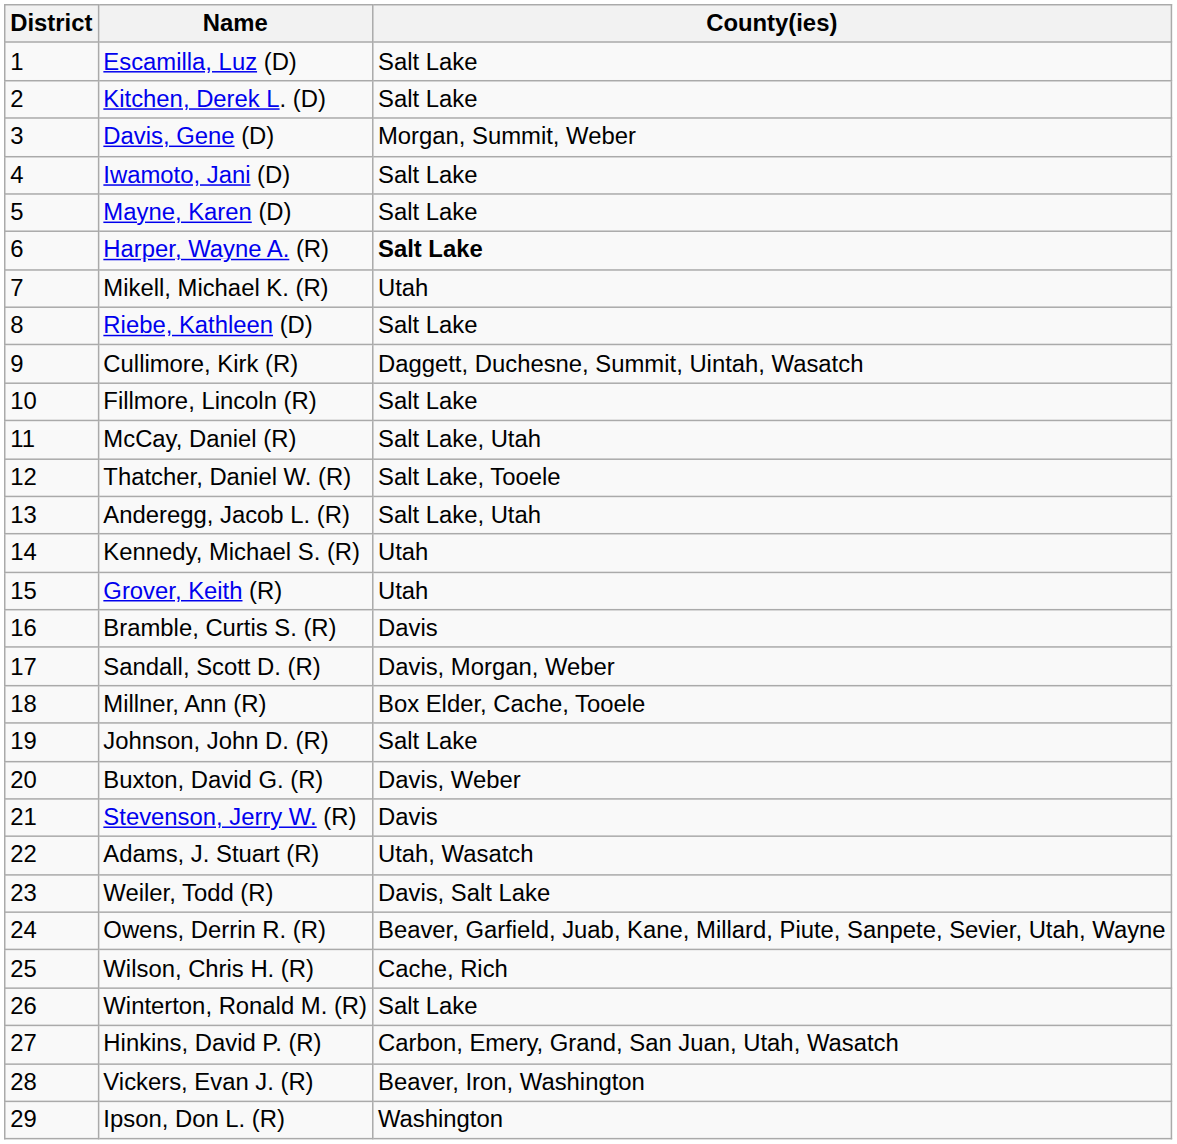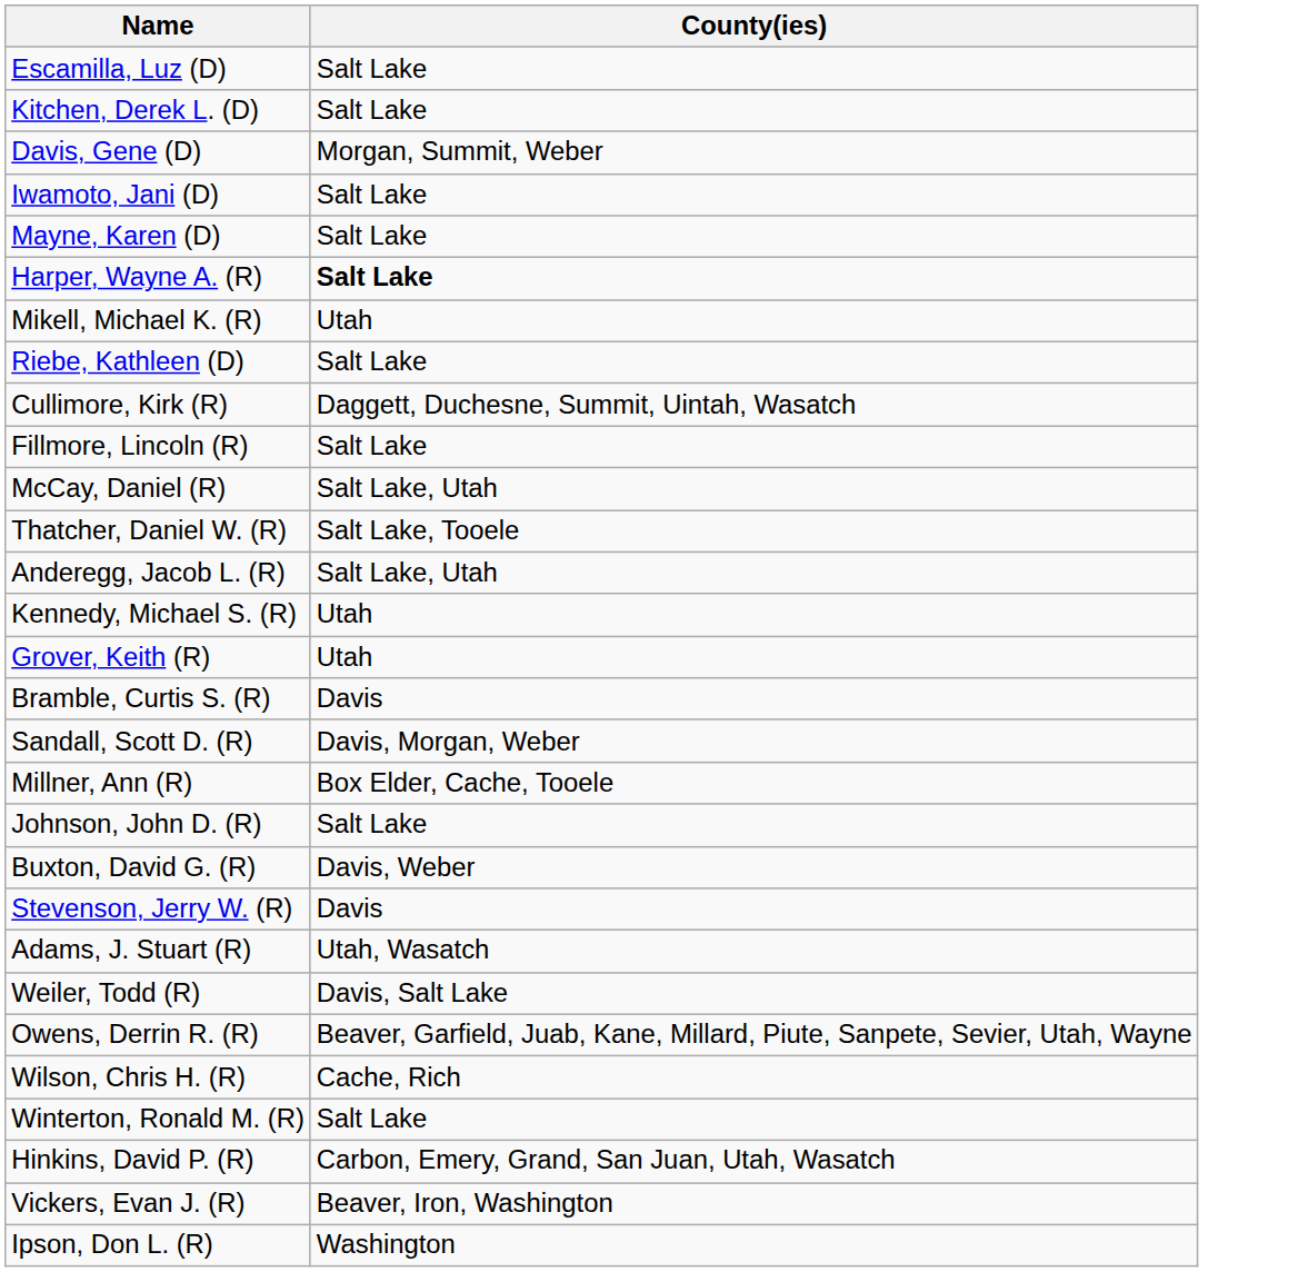 <table class="wikitable">
 <tr>
-<th>District</th>
 <th>Name</th>
 <th>County(ies)</th>
 </tr>
 <tr>
-<td>1</td>
 <td><a href='#'>Escamilla, Luz</a> (D)</td>
 <td>Salt Lake</td>
 </tr>
 <tr>
-<td>2</td>
 <td><a href='#'>Kitchen, Derek L</a>. (D)</td>
 <td>Salt Lake</td>
 </tr>
 <tr>
-<td>3</td>
 <td><a href='#'>Davis, Gene</a> (D)</td>
 <td>Morgan, Summit, Weber</td>
 </tr>
 <tr>
-<td>4</td>
 <td><a href='#'>Iwamoto, Jani</a> (D)</td>
 <td>Salt Lake</td>
 </tr>
 <tr>
-<td>5</td>
 <td><a href='#'>Mayne, Karen</a> (D)</td>
 <td>Salt Lake</td>
 </tr>
 <tr>
-<td>6</td>
 <td><a href='#'>Harper, Wayne A.</a> (R)</td>
 <td><strong>Salt Lake</strong></td>
 </tr>
 <tr>
-<td>7</td>
 <td>Mikell, Michael K. (R)</td>
 <td>Utah</td>
 </tr>
 <tr>
-<td>8</td>
 <td><a href='#'>Riebe, Kathleen</a> (D)</td>
 <td>Salt Lake</td>
 </tr>
 <tr>
-<td>9</td>
 <td>Cullimore, Kirk (R)</td>
 <td>Daggett, Duchesne, Summit, Uintah, Wasatch</td>
 </tr>
 <tr>
-<td>10</td>
 <td>Fillmore, Lincoln (R)</td>
 <td>Salt Lake</td>
 </tr>
 <tr>
-<td>11</td>
 <td>McCay, Daniel (R)</td>
 <td>Salt Lake, Utah</td>
 </tr>
 <tr>
-<td>12</td>
 <td>Thatcher, Daniel W. (R)</td>
 <td>Salt Lake, Tooele</td>
 </tr>
 <tr>
-<td>13</td>
 <td>Anderegg, Jacob L. (R)</td>
 <td>Salt Lake, Utah</td>
 </tr>
 <tr>
-<td>14</td>
 <td>Kennedy, Michael S. (R)</td>
 <td>Utah</td>
 </tr>
 <tr>
-<td>15</td>
 <td><a href='#'>Grover, Keith</a> (R)</td>
 <td>Utah</td>
 </tr>
 <tr>
-<td>16</td>
 <td>Bramble, Curtis S. (R)</td>
 <td>Davis</td>
 </tr>
 <tr>
-<td>17</td>
 <td>Sandall, Scott D. (R)</td>
 <td>Davis, Morgan, Weber</td>
 </tr>
 <tr>
-<td>18</td>
 <td>Millner, Ann (R)</td>
 <td>Box Elder, Cache, Tooele</td>
 </tr>
 <tr>
-<td>19</td>
 <td>Johnson, John D. (R)</td>
 <td>Salt Lake</td>
 </tr>
 <tr>
-<td>20</td>
 <td>Buxton, David G. (R)</td>
 <td>Davis, Weber</td>
 </tr>
 <tr>
-<td>21</td>
 <td><a href='#'>Stevenson, Jerry W.</a> (R)</td>
 <td>Davis</td>
 </tr>
 <tr>
-<td>22</td>
 <td>Adams, J. Stuart (R)</td>
 <td>Utah, Wasatch</td>
 </tr>
 <tr>
-<td>23</td>
 <td>Weiler, Todd (R)</td>
 <td>Davis, Salt Lake</td>
 </tr>
 <tr>
-<td>24</td>
 <td>Owens, Derrin R. (R)</td>
 <td>Beaver, Garfield, Juab, Kane, Millard, Piute, Sanpete, Sevier, Utah, Wayne</td>
 </tr>
 <tr>
-<td>25</td>
 <td>Wilson, Chris H. (R)</td>
 <td>Cache, Rich</td>
 </tr>
 <tr>
-<td>26</td>
 <td>Winterton, Ronald M. (R)</td>
 <td>Salt Lake</td>
 </tr>
 <tr>
-<td>27</td>
 <td>Hinkins, David P. (R)</td>
 <td>Carbon, Emery, Grand, San Juan, Utah, Wasatch</td>
 </tr>
 <tr>
-<td>28</td>
 <td>Vickers, Evan J. (R)</td>
 <td>Beaver, Iron, Washington</td>
 </tr>
 <tr>
-<td>29</td>
 <td>Ipson, Don L. (R)</td>
 <td>Washington</td>
 </tr>
 </table>
